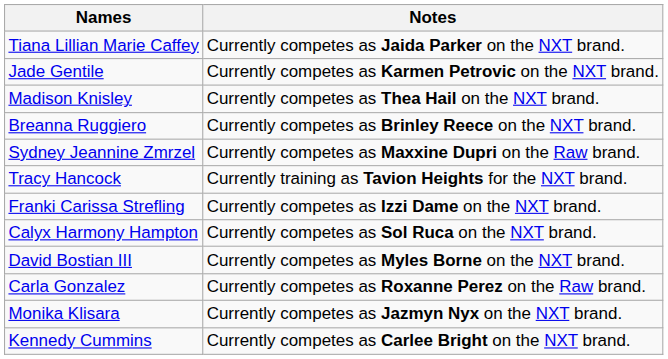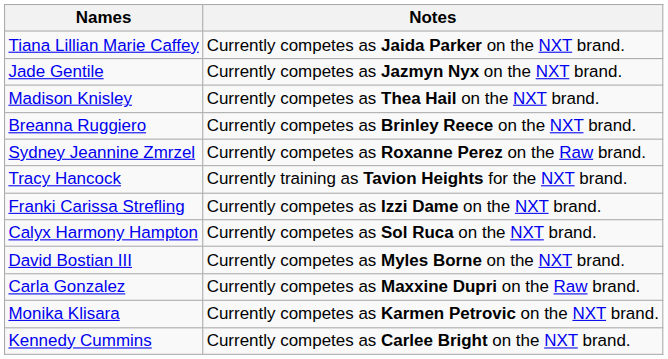 <table class="wikitable sortable">
 <tr>
 <th>Names</th>
 <th>Notes</th>
 </tr>
 <tr>
 <td><a href='#'>Tiana Lillian Marie Caffey</a></td>
 <td>Currently competes as <strong>Jaida Parker</strong> on the <a href='#'>NXT</a> brand.</td>
 </tr>
 <tr>
 <td><a href='#'>Jade Gentile</a></td>
-<td>Currently competes as <strong>Karmen Petrovic</strong> on the <a href='#'>NXT</a> brand.</td>
+<td>Currently competes as <strong>Jazmyn Nyx</strong> on the <a href='#'>NXT</a> brand.</td>
 </tr>
 <tr>
 <td><a href='#'>Madison Knisley</a></td>
 <td>Currently competes as <strong>Thea Hail</strong> on the <a href='#'>NXT</a> brand.</td>
 </tr>
 <tr>
 <td><a href='#'>Breanna Ruggiero</a></td>
 <td>Currently competes as <strong>Brinley Reece</strong> on the <a href='#'>NXT</a> brand.</td>
 </tr>
 <tr>
 <td><a href='#'>Sydney Jeannine Zmrzel</a></td>
-<td>Currently competes as <strong>Maxxine Dupri</strong> on the <a href='#'>Raw</a> brand.</td>
+<td>Currently competes as <strong>Roxanne Perez</strong> on the <a href='#'>Raw</a> brand.</td>
 </tr>
 <tr>
 <td><a href='#'>Tracy Hancock</a></td>
 <td>Currently training as <strong>Tavion Heights</strong> for the <a href='#'>NXT</a> brand.</td>
 </tr>
 <tr>
 <td><a href='#'>Franki Carissa Strefling</a></td>
 <td>Currently competes as <strong>Izzi Dame</strong> on the <a href='#'>NXT</a> brand.</td>
 </tr>
 <tr>
 <td><a href='#'>Calyx Harmony Hampton</a></td>
 <td>Currently competes as <strong>Sol Ruca</strong> on the <a href='#'>NXT</a> brand.</td>
 </tr>
 <tr>
 <td><a href='#'>David Bostian III</a></td>
 <td>Currently competes as <strong>Myles Borne</strong> on the <a href='#'>NXT</a> brand.</td>
 </tr>
 <tr>
 <td><a href='#'>Carla Gonzalez</a></td>
-<td>Currently competes as <strong>Roxanne Perez</strong> on the <a href='#'>Raw</a> brand.</td>
+<td>Currently competes as <strong>Maxxine Dupri</strong> on the <a href='#'>Raw</a> brand.</td>
 </tr>
 <tr>
 <td><a href='#'>Monika Klisara</a></td>
-<td>Currently competes as <strong>Jazmyn Nyx</strong> on the <a href='#'>NXT</a> brand.</td>
+<td>Currently competes as <strong>Karmen Petrovic</strong> on the <a href='#'>NXT</a> brand.</td>
 </tr>
 <tr>
 <td><a href='#'>Kennedy Cummins</a></td>
 <td>Currently competes as <strong>Carlee Bright</strong> on the <a href='#'>NXT</a> brand.</td>
 </tr>
 </table>
